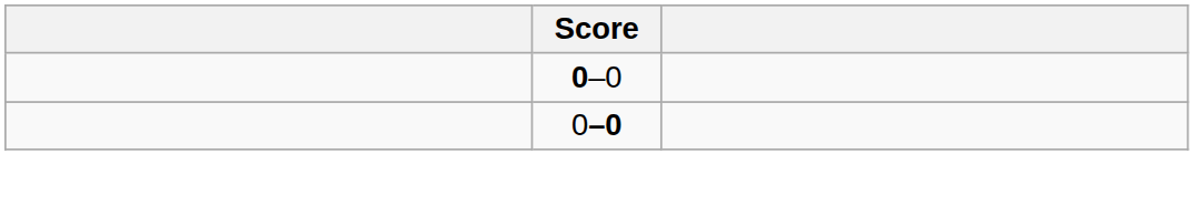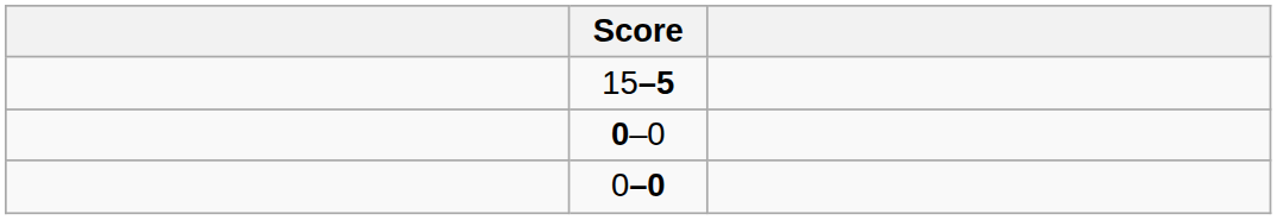 <table class="wikitable" style="text-align: center;">
 <tr>
 <th width=270></th>
 <th width=60>Score</th>
 <th width=270></th>
+</tr>
+<tr>
+<td align=left><strong></td>
+<td></strong>15<strong>–5</td>
+<td align=left></td>
 </tr>
 <tr>
 <td align=left></strong></td>
 <td><strong>0</strong>–0</td>
 <td align=left></td>
 </tr>
 <tr>
 <td align=left><strong></td>
 <td></strong>0<strong>–0</td>
 <td align=left></td>
 </tr>
 </table>
